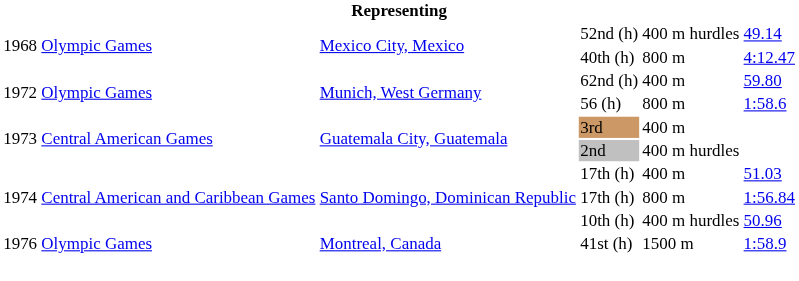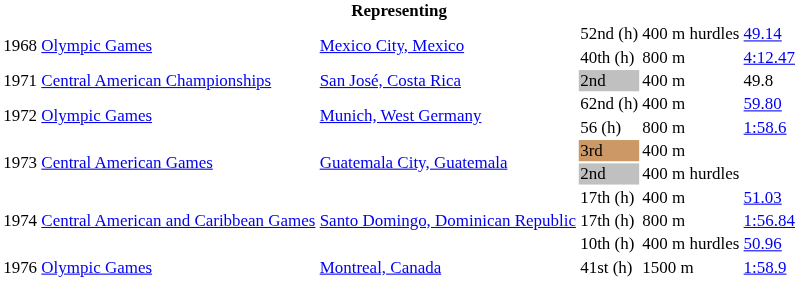 <table>
 <tr>
 <th colspan="6">Representing </th>
 </tr>
 <tr>
 <td rowspan=2>1968</td>
 <td rowspan=2><a href='#'>Olympic Games</a></td>
 <td rowspan=2><a href='#'>Mexico City, Mexico</a></td>
 <td>52nd (h)</td>
 <td>400 m hurdles</td>
 <td><a href='#'>49.14</a></td>
 </tr>
 <tr>
 <td>40th (h)</td>
 <td>800 m</td>
 <td><a href='#'>4:12.47</a></td>
+</tr>
+<tr>
+<td>1971</td>
+<td><a href='#'>Central American Championships</a></td>
+<td><a href='#'>San José, Costa Rica</a></td>
+<td bgcolor=silver>2nd</td>
+<td>400 m</td>
+<td>49.8</td>
 </tr>
 <tr>
 <td rowspan=2>1972</td>
 <td rowspan=2><a href='#'>Olympic Games</a></td>
 <td rowspan=2><a href='#'>Munich, West Germany</a></td>
 <td>62nd (h)</td>
 <td>400 m</td>
 <td><a href='#'>59.80</a></td>
 </tr>
 <tr>
 <td>56 (h)</td>
 <td>800 m</td>
 <td><a href='#'>1:58.6</a></td>
 </tr>
 <tr>
 <td rowspan=2>1973</td>
 <td rowspan=2><a href='#'>Central American Games</a></td>
 <td rowspan=2><a href='#'>Guatemala City, Guatemala</a></td>
 <td bgcolor=cc9966>3rd</td>
 <td>400 m</td>
 <td></td>
 </tr>
 <tr>
 <td bgcolor=silver>2nd</td>
 <td>400 m hurdles</td>
 <td></td>
 </tr>
 <tr>
 <td rowspan=3>1974</td>
 <td rowspan=3><a href='#'>Central American and Caribbean Games</a></td>
 <td rowspan=3><a href='#'>Santo Domingo, Dominican Republic</a></td>
 <td>17th (h)</td>
 <td>400 m</td>
 <td><a href='#'>51.03</a></td>
 </tr>
 <tr>
 <td>17th (h)</td>
 <td>800 m</td>
 <td><a href='#'>1:56.84</a></td>
 </tr>
 <tr>
 <td>10th (h)</td>
 <td>400 m hurdles</td>
 <td><a href='#'>50.96</a></td>
 </tr>
 <tr>
 <td>1976</td>
 <td><a href='#'>Olympic Games</a></td>
 <td><a href='#'>Montreal, Canada</a></td>
 <td>41st (h)</td>
 <td>1500 m</td>
 <td><a href='#'>1:58.9</a></td>
 </tr>
 </table>
